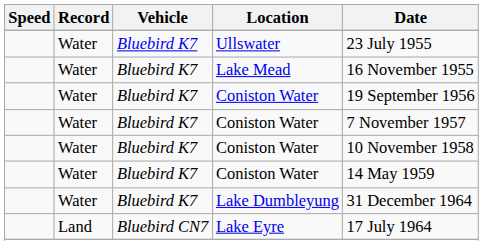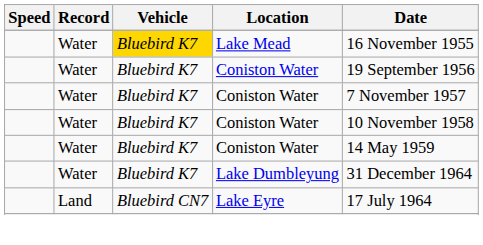 <table class="wikitable">
 <tr>
 <th>Speed</th>
 <th>Record</th>
 <th>Vehicle</th>
 <th>Location</th>
 <th>Date</th>
 </tr>
 <tr>
 </tr>
 <tr>
 <td></td>
 <td>Water</td>
-<td><em><a href='#'>Bluebird K7</a></em></td>
-<td><a href='#'>Ullswater</a></td>
-<td>23 July 1955</td>
-</tr>
-<tr>
-<td></td>
-<td>Water</td>
-<td><em>Bluebird K7</em></td>
+<td style="background: gold;"><em>Bluebird K7</em></td>
 <td><a href='#'>Lake Mead</a></td>
 <td>16 November 1955</td>
 </tr>
 <tr>
 <td></td>
 <td>Water</td>
 <td><em>Bluebird K7</em></td>
 <td><a href='#'>Coniston Water</a></td>
 <td>19 September 1956</td>
 </tr>
 <tr>
 <td></td>
 <td>Water</td>
 <td><em>Bluebird K7</em></td>
 <td>Coniston Water</td>
 <td>7 November 1957</td>
 </tr>
 <tr>
 <td></td>
 <td>Water</td>
 <td><em>Bluebird K7</em></td>
 <td>Coniston Water</td>
 <td>10 November 1958</td>
 </tr>
 <tr>
 <td></td>
 <td>Water</td>
 <td><em>Bluebird K7</em></td>
 <td>Coniston Water</td>
 <td>14 May 1959</td>
 </tr>
 <tr>
 <td></td>
 <td>Water</td>
 <td><em>Bluebird K7</em></td>
 <td><a href='#'>Lake Dumbleyung</a></td>
 <td>31 December 1964</td>
 </tr>
 <tr>
 <td></td>
 <td>Land</td>
 <td><em>Bluebird CN7</em></td>
 <td><a href='#'>Lake Eyre</a></td>
 <td>17 July 1964</td>
 </tr>
 <tr>
 </tr>
 <tr>
 </tr>
 </table>
